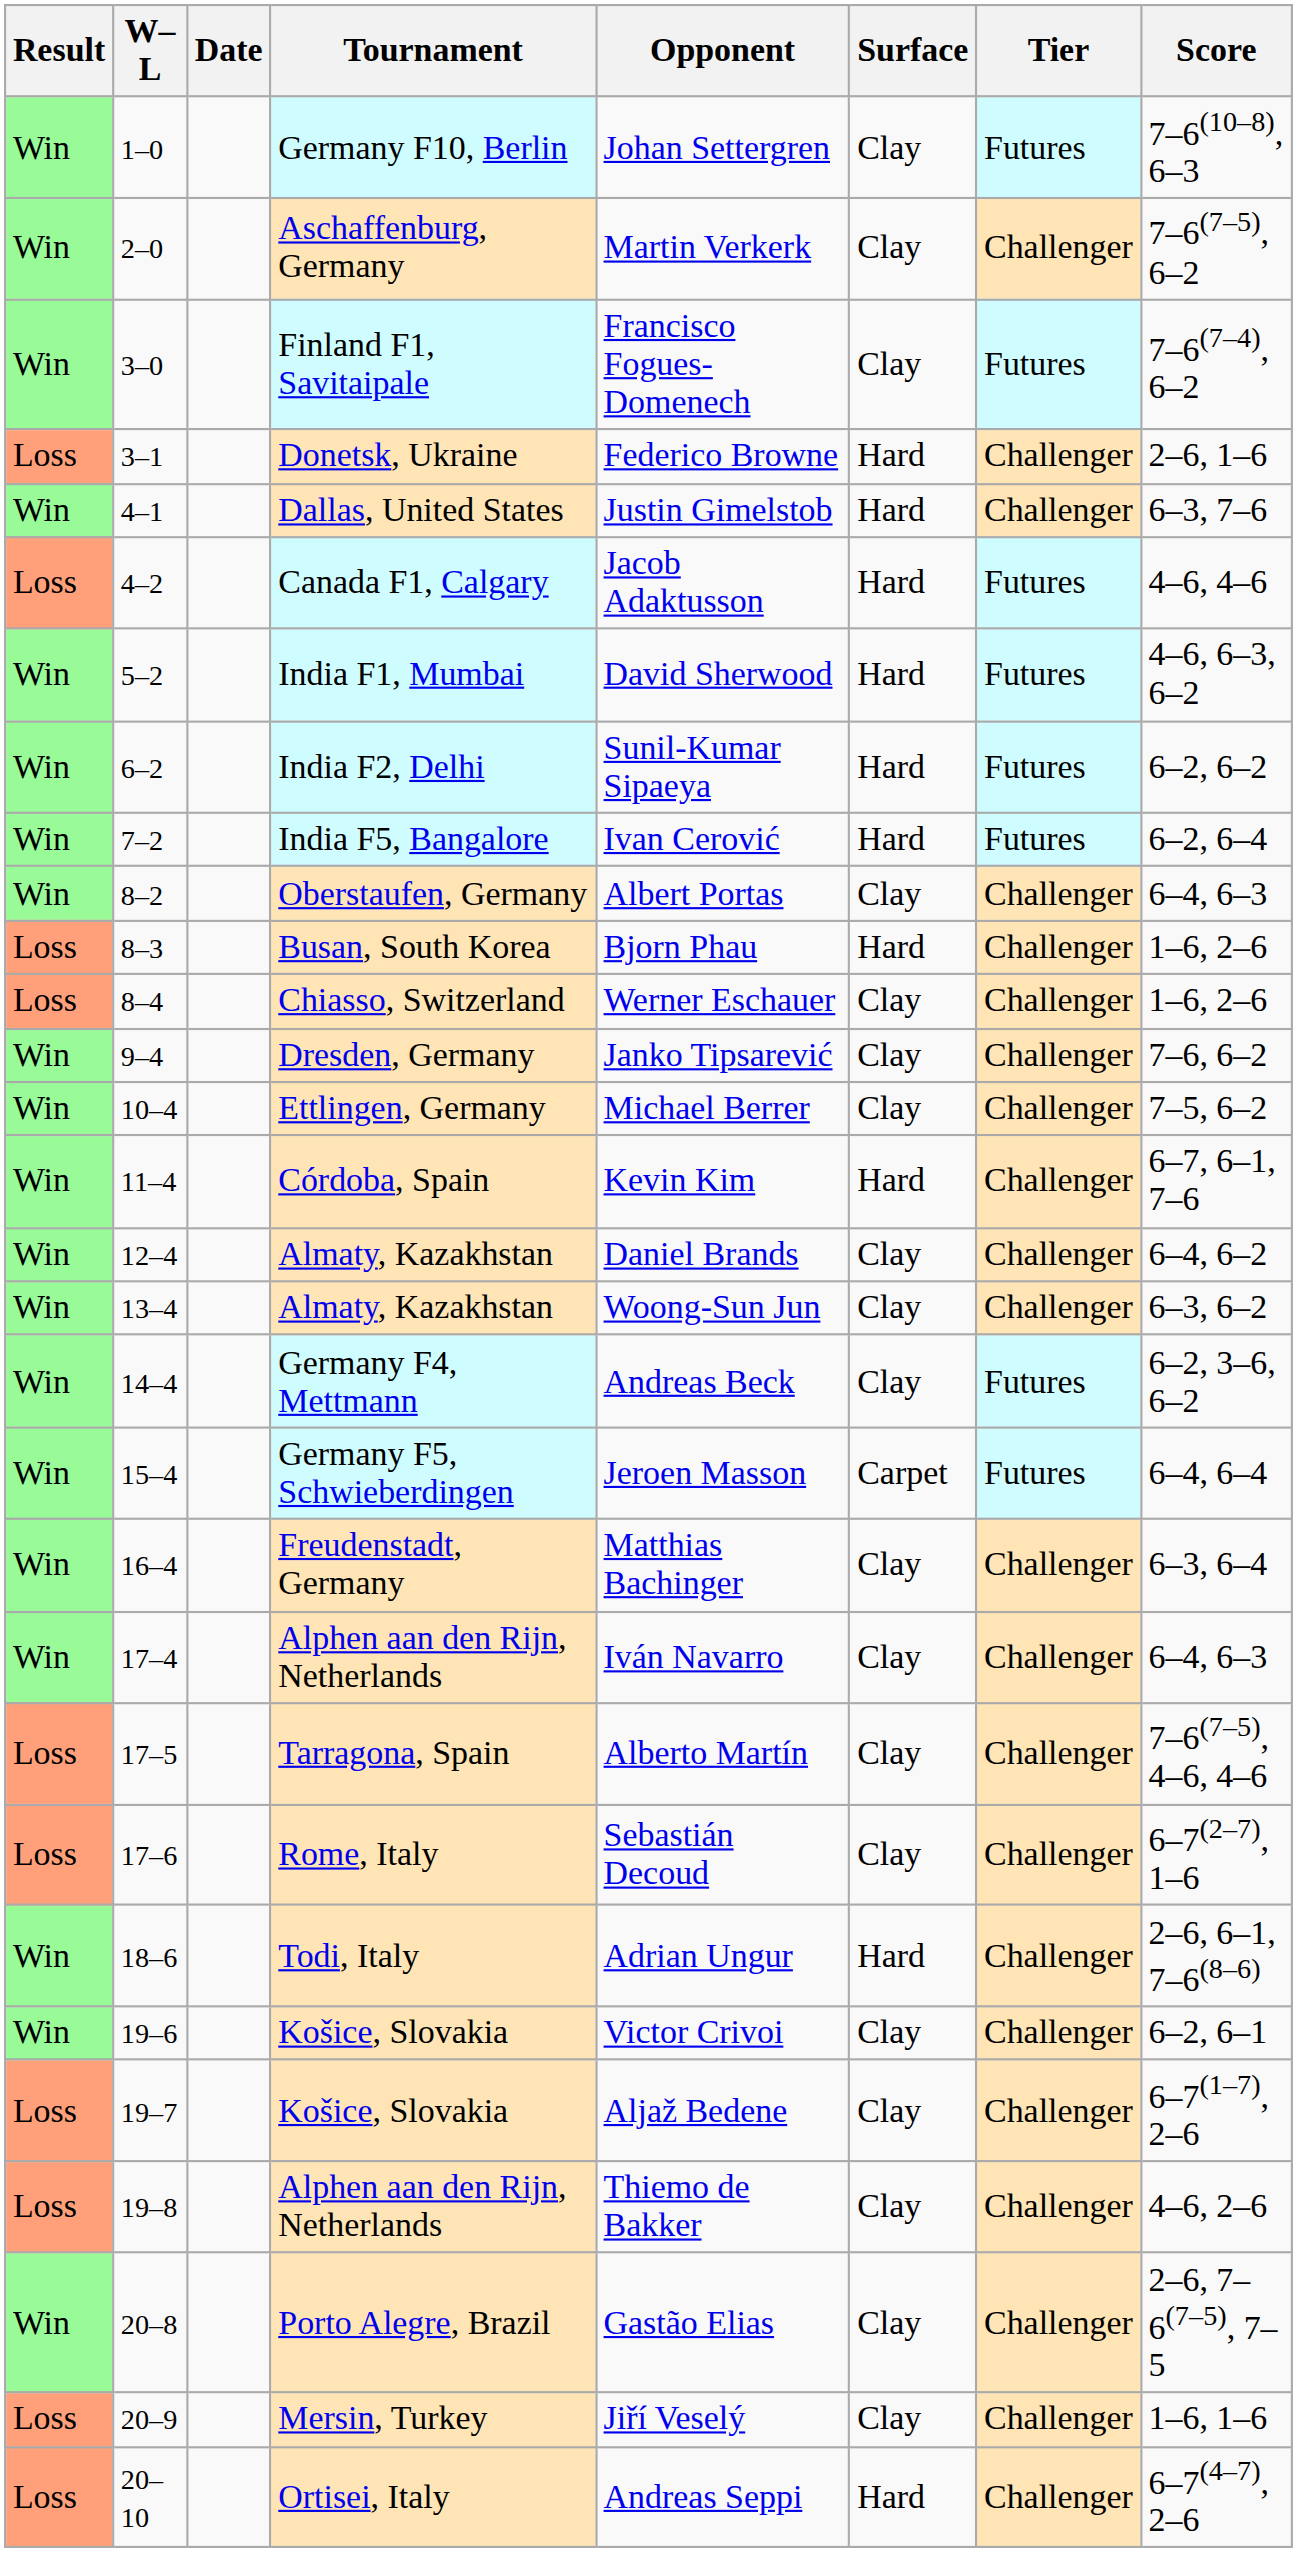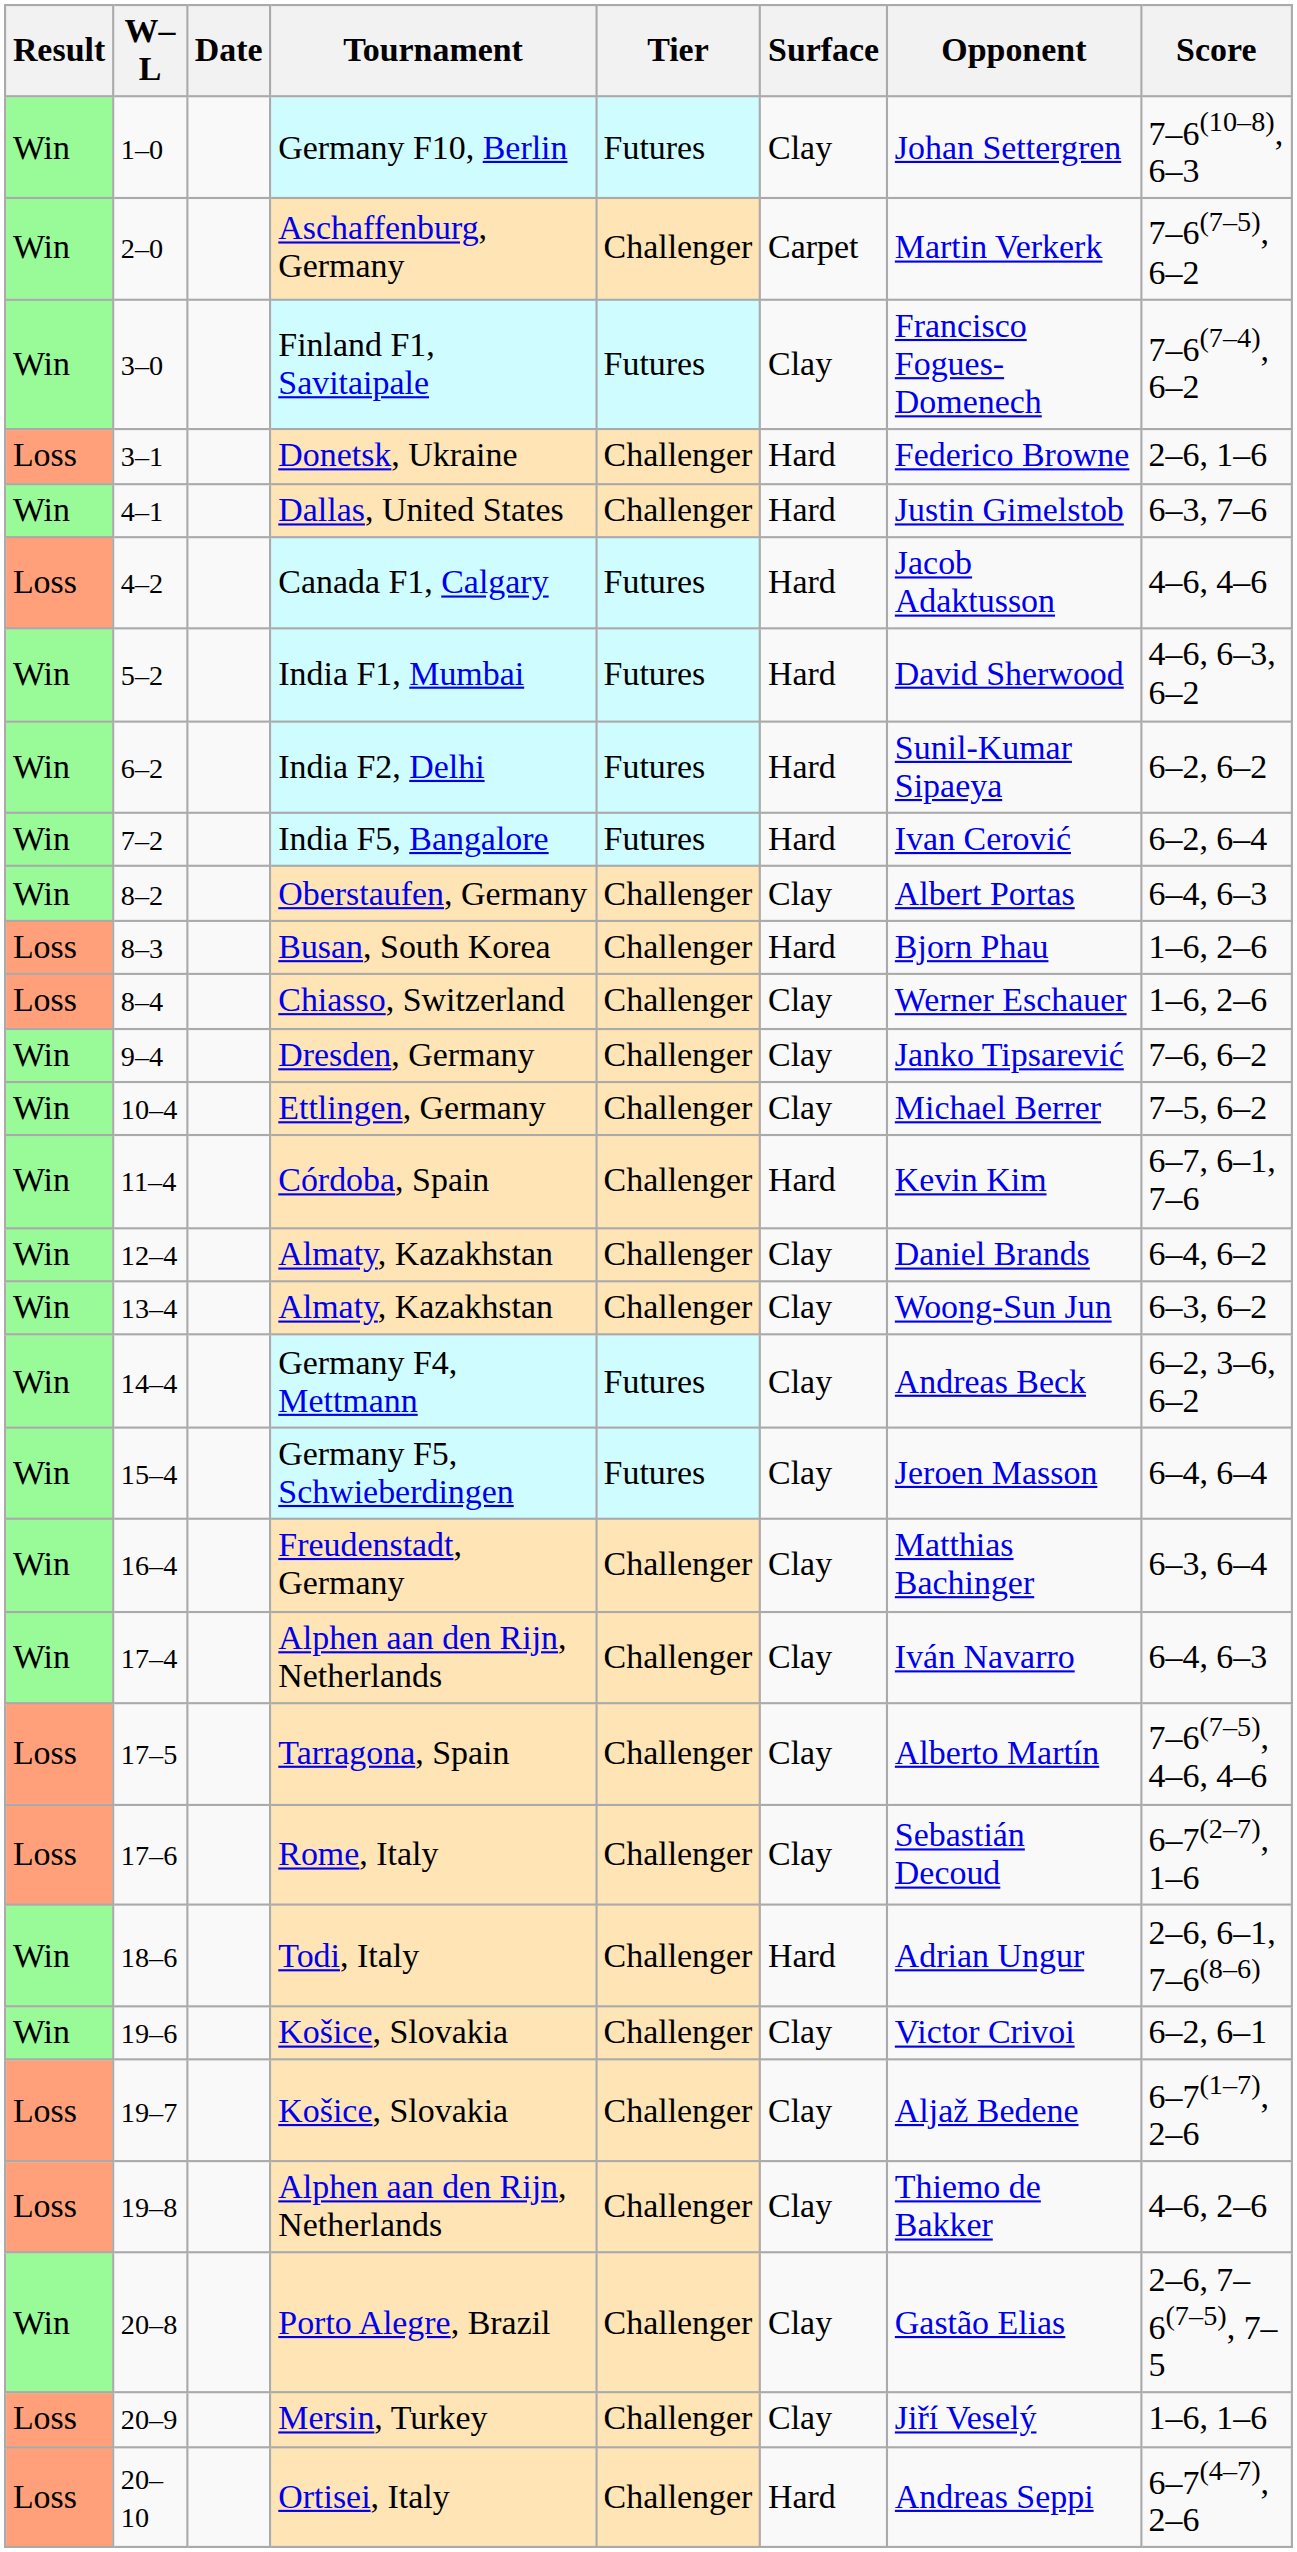 <table class="sortable wikitable">
 <tr>
 <th>Result</th>
 <th class="unsortable">W–L</th>
 <th>Date</th>
 <th>Tournament</th>
+<th>Tier</th>
+<th>Surface</th>
 <th>Opponent</th>
-<th>Surface</th>
-<th>Tier</th>
 <th class="unsortable">Score</th>
 </tr>
 <tr>
 <td style="background:#98fb98;">Win</td>
 <td><small>1–0</small></td>
 <td></td>
 <td style="background:#cffcff;">Germany F10, <a href='#'>Berlin</a></td>
+<td style="background:#cffcff;">Futures</td>
+<td>Clay</td>
 <td> <a href='#'>Johan Settergren</a></td>
-<td>Clay</td>
-<td style="background:#cffcff;">Futures</td>
 <td>7–6<sup>(10–8)</sup>, 6–3</td>
 </tr>
 <tr>
 <td style="background:#98fb98;">Win</td>
 <td><small>2–0</small></td>
 <td></td>
 <td style="background:moccasin;"><a href='#'>Aschaffenburg</a>, Germany</td>
+<td style="background:moccasin;">Challenger</td>
+<td>Carpet</td>
 <td> <a href='#'>Martin Verkerk</a></td>
-<td>Clay</td>
-<td style="background:moccasin;">Challenger</td>
 <td>7–6<sup>(7–5)</sup>, 6–2</td>
 </tr>
 <tr>
 <td style="background:#98fb98;">Win</td>
 <td><small>3–0</small></td>
 <td></td>
 <td style="background:#cffcff;">Finland F1, <a href='#'>Savitaipale</a></td>
+<td style="background:#cffcff;">Futures</td>
+<td>Clay</td>
 <td> <a href='#'>Francisco Fogues-Domenech</a></td>
-<td>Clay</td>
-<td style="background:#cffcff;">Futures</td>
 <td>7–6<sup>(7–4)</sup>, 6–2</td>
 </tr>
 <tr>
 <td style="background:#ffa07a;">Loss</td>
 <td><small>3–1</small></td>
 <td></td>
 <td style="background:moccasin;"><a href='#'>Donetsk</a>, Ukraine</td>
+<td style="background:moccasin;">Challenger</td>
+<td>Hard</td>
 <td> <a href='#'>Federico Browne</a></td>
-<td>Hard</td>
-<td style="background:moccasin;">Challenger</td>
 <td>2–6, 1–6</td>
 </tr>
 <tr>
 <td style="background:#98fb98;">Win</td>
 <td><small>4–1</small></td>
 <td></td>
 <td style="background:moccasin;"><a href='#'>Dallas</a>, United States</td>
+<td style="background:moccasin;">Challenger</td>
+<td>Hard</td>
 <td> <a href='#'>Justin Gimelstob</a></td>
-<td>Hard</td>
-<td style="background:moccasin;">Challenger</td>
 <td>6–3, 7–6</td>
 </tr>
 <tr>
 <td style="background:#ffa07a;">Loss</td>
 <td><small>4–2</small></td>
 <td></td>
 <td style="background:#cffcff;">Canada F1, <a href='#'>Calgary</a></td>
+<td style="background:#cffcff;">Futures</td>
+<td>Hard</td>
 <td> <a href='#'>Jacob Adaktusson</a></td>
-<td>Hard</td>
-<td style="background:#cffcff;">Futures</td>
 <td>4–6, 4–6</td>
 </tr>
 <tr>
 <td style="background:#98fb98;">Win</td>
 <td><small>5–2</small></td>
 <td></td>
 <td style="background:#cffcff;">India F1, <a href='#'>Mumbai</a></td>
+<td style="background:#cffcff;">Futures</td>
+<td>Hard</td>
 <td> <a href='#'>David Sherwood</a></td>
-<td>Hard</td>
-<td style="background:#cffcff;">Futures</td>
 <td>4–6, 6–3, 6–2</td>
 </tr>
 <tr>
 <td style="background:#98fb98;">Win</td>
 <td><small>6–2</small></td>
 <td></td>
 <td style="background:#cffcff;">India F2, <a href='#'>Delhi</a></td>
+<td style="background:#cffcff;">Futures</td>
+<td>Hard</td>
 <td> <a href='#'>Sunil-Kumar Sipaeya</a></td>
-<td>Hard</td>
-<td style="background:#cffcff;">Futures</td>
 <td>6–2, 6–2</td>
 </tr>
 <tr>
 <td style="background:#98fb98;">Win</td>
 <td><small>7–2</small></td>
 <td></td>
 <td style="background:#cffcff;">India F5, <a href='#'>Bangalore</a></td>
+<td style="background:#cffcff;">Futures</td>
+<td>Hard</td>
 <td> <a href='#'>Ivan Cerović</a></td>
-<td>Hard</td>
-<td style="background:#cffcff;">Futures</td>
 <td>6–2, 6–4</td>
 </tr>
 <tr>
 <td style="background:#98fb98;">Win</td>
 <td><small>8–2</small></td>
 <td></td>
 <td style="background:moccasin;"><a href='#'>Oberstaufen</a>, Germany</td>
+<td style="background:moccasin;">Challenger</td>
+<td>Clay</td>
 <td> <a href='#'>Albert Portas</a></td>
-<td>Clay</td>
-<td style="background:moccasin;">Challenger</td>
 <td>6–4, 6–3</td>
 </tr>
 <tr>
 <td style="background:#ffa07a;">Loss</td>
 <td><small>8–3</small></td>
 <td></td>
 <td style="background:moccasin;"><a href='#'>Busan</a>, South Korea</td>
+<td style="background:moccasin;">Challenger</td>
+<td>Hard</td>
 <td> <a href='#'>Bjorn Phau</a></td>
-<td>Hard</td>
-<td style="background:moccasin;">Challenger</td>
 <td>1–6, 2–6</td>
 </tr>
 <tr>
 <td style="background:#ffa07a;">Loss</td>
 <td><small>8–4</small></td>
 <td></td>
 <td style="background:moccasin;"><a href='#'>Chiasso</a>, Switzerland</td>
+<td style="background:moccasin;">Challenger</td>
+<td>Clay</td>
 <td> <a href='#'>Werner Eschauer</a></td>
-<td>Clay</td>
-<td style="background:moccasin;">Challenger</td>
 <td>1–6, 2–6</td>
 </tr>
 <tr>
 <td style="background:#98fb98;">Win</td>
 <td><small>9–4</small></td>
 <td></td>
 <td style="background:moccasin;"><a href='#'>Dresden</a>, Germany</td>
+<td style="background:moccasin;">Challenger</td>
+<td>Clay</td>
 <td> <a href='#'>Janko Tipsarević</a></td>
-<td>Clay</td>
-<td style="background:moccasin;">Challenger</td>
 <td>7–6, 6–2</td>
 </tr>
 <tr>
 <td style="background:#98fb98;">Win</td>
 <td><small>10–4</small></td>
 <td></td>
 <td style="background:moccasin;"><a href='#'>Ettlingen</a>, Germany</td>
+<td style="background:moccasin;">Challenger</td>
+<td>Clay</td>
 <td> <a href='#'>Michael Berrer</a></td>
-<td>Clay</td>
-<td style="background:moccasin;">Challenger</td>
 <td>7–5, 6–2</td>
 </tr>
 <tr>
 <td style="background:#98fb98;">Win</td>
 <td><small>11–4</small></td>
 <td></td>
 <td style="background:moccasin;"><a href='#'>Córdoba</a>, Spain</td>
+<td style="background:moccasin;">Challenger</td>
+<td>Hard</td>
 <td> <a href='#'>Kevin Kim</a></td>
-<td>Hard</td>
-<td style="background:moccasin;">Challenger</td>
 <td>6–7, 6–1, 7–6</td>
 </tr>
 <tr>
 <td style="background:#98fb98;">Win</td>
 <td><small>12–4</small></td>
 <td></td>
 <td style="background:moccasin;"><a href='#'>Almaty</a>, Kazakhstan</td>
+<td style="background:moccasin;">Challenger</td>
+<td>Clay</td>
 <td> <a href='#'>Daniel Brands</a></td>
-<td>Clay</td>
-<td style="background:moccasin;">Challenger</td>
 <td>6–4, 6–2</td>
 </tr>
 <tr>
 <td style="background:#98fb98;">Win</td>
 <td><small>13–4</small></td>
 <td></td>
 <td style="background:moccasin;"><a href='#'>Almaty</a>, Kazakhstan</td>
+<td style="background:moccasin;">Challenger</td>
+<td>Clay</td>
 <td> <a href='#'>Woong-Sun Jun</a></td>
-<td>Clay</td>
-<td style="background:moccasin;">Challenger</td>
 <td>6–3, 6–2</td>
 </tr>
 <tr>
 <td style="background:#98fb98;">Win</td>
 <td><small>14–4</small></td>
 <td></td>
 <td style="background:#cffcff;">Germany F4, <a href='#'>Mettmann</a></td>
+<td style="background:#cffcff;">Futures</td>
+<td>Clay</td>
 <td> <a href='#'>Andreas Beck</a></td>
-<td>Clay</td>
-<td style="background:#cffcff;">Futures</td>
 <td>6–2, 3–6, 6–2</td>
 </tr>
 <tr>
 <td style="background:#98fb98;">Win</td>
 <td><small>15–4</small></td>
 <td></td>
 <td style="background:#cffcff;">Germany F5, <a href='#'>Schwieberdingen</a></td>
+<td style="background:#cffcff;">Futures</td>
+<td>Clay</td>
 <td> <a href='#'>Jeroen Masson</a></td>
-<td>Carpet</td>
-<td style="background:#cffcff;">Futures</td>
 <td>6–4, 6–4</td>
 </tr>
 <tr>
 <td style="background:#98fb98;">Win</td>
 <td><small>16–4</small></td>
 <td></td>
 <td style="background:moccasin;"><a href='#'>Freudenstadt</a>, Germany</td>
+<td style="background:moccasin;">Challenger</td>
+<td>Clay</td>
 <td> <a href='#'>Matthias Bachinger</a></td>
-<td>Clay</td>
-<td style="background:moccasin;">Challenger</td>
 <td>6–3, 6–4</td>
 </tr>
 <tr>
 <td style="background:#98fb98;">Win</td>
 <td><small>17–4</small></td>
 <td></td>
 <td style="background:moccasin;"><a href='#'>Alphen aan den Rijn</a>, Netherlands</td>
+<td style="background:moccasin;">Challenger</td>
+<td>Clay</td>
 <td> <a href='#'>Iván Navarro</a></td>
-<td>Clay</td>
-<td style="background:moccasin;">Challenger</td>
 <td>6–4, 6–3</td>
 </tr>
 <tr>
 <td style="background:#ffa07a;">Loss</td>
 <td><small>17–5</small></td>
 <td></td>
 <td style="background:moccasin;"><a href='#'>Tarragona</a>, Spain</td>
+<td style="background:moccasin;">Challenger</td>
+<td>Clay</td>
 <td> <a href='#'>Alberto Martín</a></td>
-<td>Clay</td>
-<td style="background:moccasin;">Challenger</td>
 <td>7–6<sup>(7–5)</sup>, 4–6, 4–6</td>
 </tr>
 <tr>
 <td style="background:#ffa07a;">Loss</td>
 <td><small>17–6</small></td>
 <td></td>
 <td style="background:moccasin;"><a href='#'>Rome</a>, Italy</td>
+<td style="background:moccasin;">Challenger</td>
+<td>Clay</td>
 <td> <a href='#'>Sebastián Decoud</a></td>
-<td>Clay</td>
-<td style="background:moccasin;">Challenger</td>
 <td>6–7<sup>(2–7)</sup>, 1–6</td>
 </tr>
 <tr>
 <td style="background:#98fb98;">Win</td>
 <td><small>18–6</small></td>
 <td></td>
 <td style="background:moccasin;"><a href='#'>Todi</a>, Italy</td>
+<td style="background:moccasin;">Challenger</td>
+<td>Hard</td>
 <td> <a href='#'>Adrian Ungur</a></td>
-<td>Hard</td>
-<td style="background:moccasin;">Challenger</td>
 <td>2–6, 6–1, 7–6<sup>(8–6)</sup></td>
 </tr>
 <tr>
 <td style="background:#98fb98;">Win</td>
 <td><small>19–6</small></td>
 <td></td>
 <td style="background:moccasin;"><a href='#'>Košice</a>, Slovakia</td>
+<td style="background:moccasin;">Challenger</td>
+<td>Clay</td>
 <td> <a href='#'>Victor Crivoi</a></td>
-<td>Clay</td>
-<td style="background:moccasin;">Challenger</td>
 <td>6–2, 6–1</td>
 </tr>
 <tr>
 <td style="background:#ffa07a;">Loss</td>
 <td><small>19–7</small></td>
 <td></td>
 <td style="background:moccasin;"><a href='#'>Košice</a>, Slovakia</td>
+<td style="background:moccasin;">Challenger</td>
+<td>Clay</td>
 <td> <a href='#'>Aljaž Bedene</a></td>
-<td>Clay</td>
-<td style="background:moccasin;">Challenger</td>
 <td>6–7<sup>(1–7)</sup>, 2–6</td>
 </tr>
 <tr>
 <td style="background:#ffa07a;">Loss</td>
 <td><small>19–8</small></td>
 <td></td>
 <td style="background:moccasin;"><a href='#'>Alphen aan den Rijn</a>, Netherlands</td>
+<td style="background:moccasin;">Challenger</td>
+<td>Clay</td>
 <td> <a href='#'>Thiemo de Bakker</a></td>
-<td>Clay</td>
-<td style="background:moccasin;">Challenger</td>
 <td>4–6, 2–6</td>
 </tr>
 <tr>
 <td style="background:#98fb98;">Win</td>
 <td><small>20–8</small></td>
 <td></td>
 <td style="background:moccasin;"><a href='#'>Porto Alegre</a>, Brazil</td>
+<td style="background:moccasin;">Challenger</td>
+<td>Clay</td>
 <td> <a href='#'>Gastão Elias</a></td>
-<td>Clay</td>
-<td style="background:moccasin;">Challenger</td>
 <td>2–6, 7–6<sup>(7–5)</sup>, 7–5</td>
 </tr>
 <tr>
 <td style="background:#ffa07a;">Loss</td>
 <td><small>20–9</small></td>
 <td></td>
 <td style="background:moccasin;"><a href='#'>Mersin</a>, Turkey</td>
+<td style="background:moccasin;">Challenger</td>
+<td>Clay</td>
 <td> <a href='#'>Jiří Veselý</a></td>
-<td>Clay</td>
-<td style="background:moccasin;">Challenger</td>
 <td>1–6, 1–6</td>
 </tr>
 <tr>
 <td style="background:#ffa07a;">Loss</td>
 <td><small>20–10</small></td>
 <td></td>
 <td style="background:moccasin;"><a href='#'>Ortisei</a>, Italy</td>
+<td style="background:moccasin;">Challenger</td>
+<td>Hard</td>
 <td> <a href='#'>Andreas Seppi</a></td>
-<td>Hard</td>
-<td style="background:moccasin;">Challenger</td>
 <td>6–7<sup>(4–7)</sup>, 2–6</td>
 </tr>
 </table>
